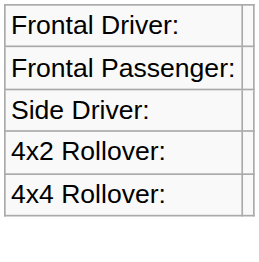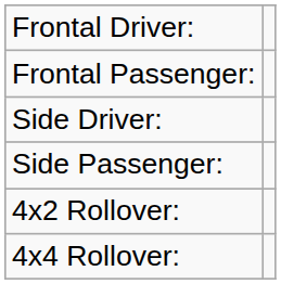 <table class="wikitable">
 <tr>
 <td>Frontal Driver:</td>
 <td></td>
 </tr>
 <tr>
 <td>Frontal Passenger:</td>
 <td></td>
 </tr>
 <tr>
 <td>Side Driver:</td>
 <td></td>
 </tr>
 <tr>
+<td>Side Passenger:</td>
+<td></td>
+</tr>
+<tr>
 <td>4x2 Rollover:</td>
 <td></td>
 </tr>
 <tr>
 <td>4x4 Rollover:</td>
 <td></td>
 </tr>
 </table>
